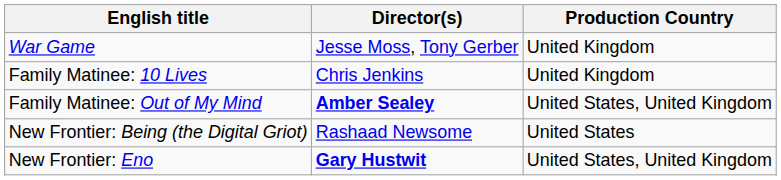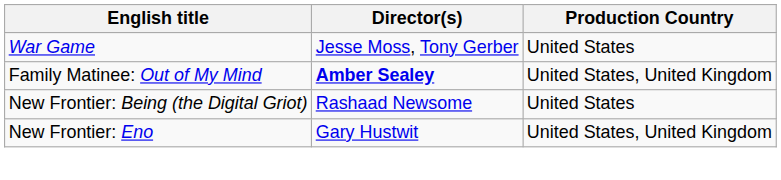 <table class="wikitable plainrowheaders" style="margin-bottom:4px">
 <tr>
 <th scope="col">English title</th>
 <th scope="col">Director(s)</th>
 <th scope="col">Production Country</th>
 </tr>
 <tr>
 <td scope="row"><em><a href='#'>War Game</a></em></td>
 <td><a href='#'>Jesse Moss</a>, <a href='#'>Tony Gerber</a></td>
-<td>United Kingdom</td>
-</tr>
-<tr>
-<td scope="row">Family Matinee: <em><a href='#'>10 Lives</a></em></td>
-<td><a href='#'>Chris Jenkins</a></td>
-<td>United Kingdom</td>
+<td>United States</td>
 </tr>
 <tr>
 <td scope="row">Family Matinee: <em><a href='#'>Out of My Mind</a></em></td>
 <td><strong><a href='#'>Amber Sealey</a></strong></td>
 <td>United States, United Kingdom</td>
 </tr>
 <tr>
 <td scope="row">New Frontier: <em>Being (the Digital Griot)</em></td>
 <td><a href='#'>Rashaad Newsome</a></td>
 <td>United States</td>
 </tr>
 <tr>
 <td scope="row">New Frontier: <em><a href='#'>Eno</a></em></td>
-<td><strong><a href='#'>Gary Hustwit</a></strong></td>
+<td><a href='#'>Gary Hustwit</a></td>
 <td>United States, United Kingdom</td>
 </tr>
 </table>
